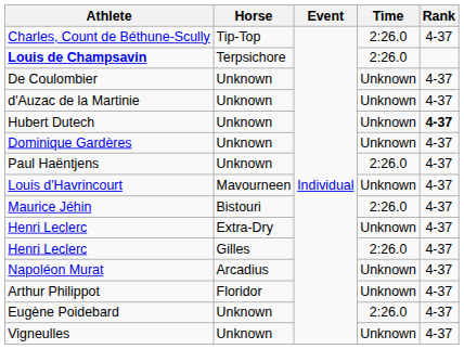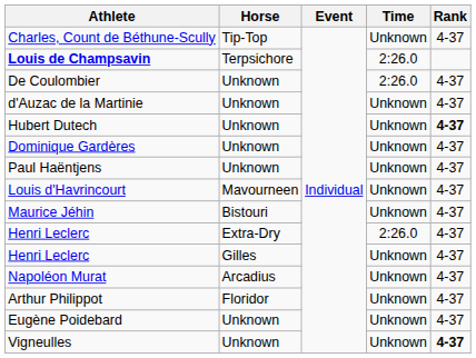 <table class=wikitable style="font-size:90%">
 <tr>
 <th>Athlete</th>
 <th>Horse</th>
 <th>Event</th>
 <th>Time</th>
 <th>Rank</th>
 </tr>
 <tr align=center>
 <td align=left><a href='#'>Charles, Count de Béthune-Scully</a></td>
 <td align=left>Tip-Top</td>
 <td align=left rowspan=15><a href='#'>Individual</a></td>
-<td>2:26.0</td>
+<td>Unknown</td>
 <td>4-37</td>
 </tr>
 <tr align=center>
 <td align=left><strong><a href='#'>Louis de Champsavin</a></strong></td>
 <td align=left>Terpsichore</td>
 <td>2:26.0</td>
 <td></td>
 </tr>
 <tr align=center>
 <td align=left>De Coulombier</td>
 <td align=left>Unknown</td>
-<td>Unknown</td>
+<td>2:26.0</td>
 <td>4-37</td>
 </tr>
 <tr align=center>
 <td align=left>d'Auzac de la Martinie</td>
 <td align=left>Unknown</td>
 <td>Unknown</td>
 <td>4-37</td>
 </tr>
 <tr align=center>
 <td align=left>Hubert Dutech</td>
 <td align=left>Unknown</td>
 <td>Unknown</td>
 <td><strong>4-37</strong></td>
 </tr>
 <tr align=center>
 <td align=left><a href='#'>Dominique Gardères</a></td>
 <td align=left>Unknown</td>
 <td>Unknown</td>
 <td>4-37</td>
 </tr>
 <tr align=center>
 <td align=left>Paul Haëntjens</td>
 <td align=left>Unknown</td>
-<td>2:26.0</td>
+<td>Unknown</td>
 <td>4-37</td>
 </tr>
 <tr align=center>
 <td align=left><a href='#'>Louis d'Havrincourt</a></td>
 <td align=left>Mavourneen</td>
 <td>Unknown</td>
 <td>4-37</td>
 </tr>
 <tr align=center>
 <td align=left><a href='#'>Maurice Jéhin</a></td>
 <td align=left>Bistouri</td>
+<td>Unknown</td>
+<td>4-37</td>
+</tr>
+<tr align=center>
+<td align=left><a href='#'>Henri Leclerc</a></td>
+<td align=left>Extra-Dry</td>
 <td>2:26.0</td>
 <td>4-37</td>
 </tr>
 <tr align=center>
 <td align=left><a href='#'>Henri Leclerc</a></td>
-<td align=left>Extra-Dry</td>
+<td align=left>Gilles</td>
 <td>Unknown</td>
-<td>4-37</td>
-</tr>
-<tr align=center>
-<td align=left><a href='#'>Henri Leclerc</a></td>
-<td align=left>Gilles</td>
-<td>2:26.0</td>
 <td>4-37</td>
 </tr>
 <tr align=center>
 <td align=left><a href='#'>Napoléon Murat</a></td>
 <td align=left>Arcadius</td>
 <td>Unknown</td>
 <td>4-37</td>
 </tr>
 <tr align=center>
 <td align=left>Arthur Philippot</td>
 <td align=left>Floridor</td>
 <td>Unknown</td>
 <td>4-37</td>
 </tr>
 <tr align=center>
 <td align=left>Eugène Poidebard</td>
 <td align=left>Unknown</td>
-<td>2:26.0</td>
+<td>Unknown</td>
 <td>4-37</td>
 </tr>
 <tr align=center>
 <td align=left>Vigneulles</td>
 <td align=left>Unknown</td>
 <td>Unknown</td>
-<td>4-37</td>
+<td><strong>4-37</strong></td>
 </tr>
 </table>
